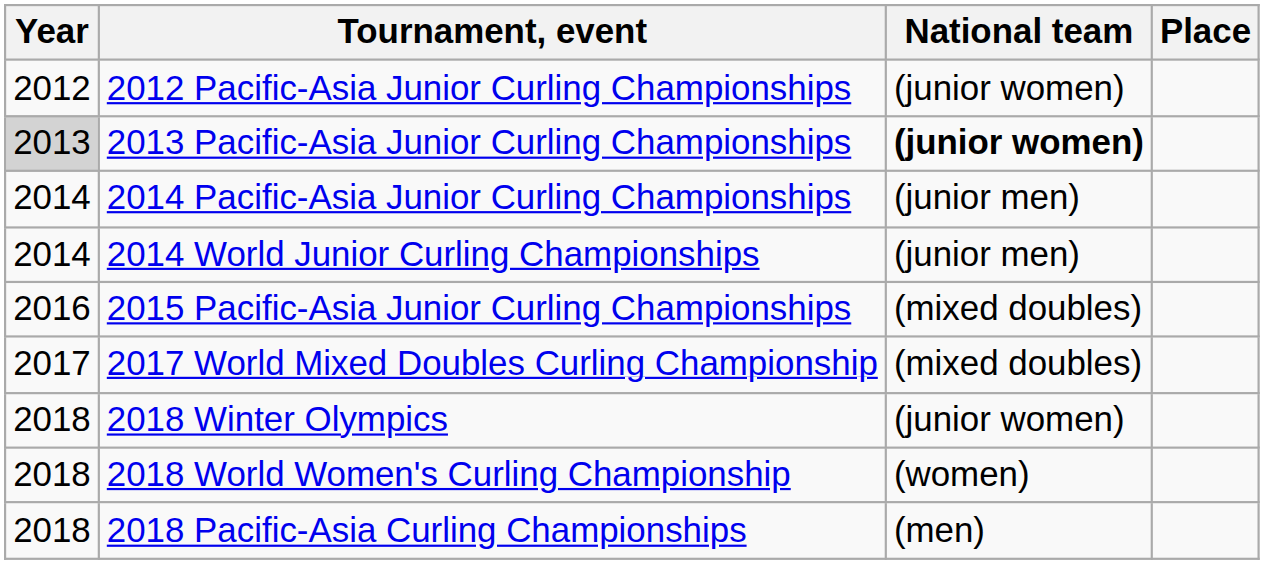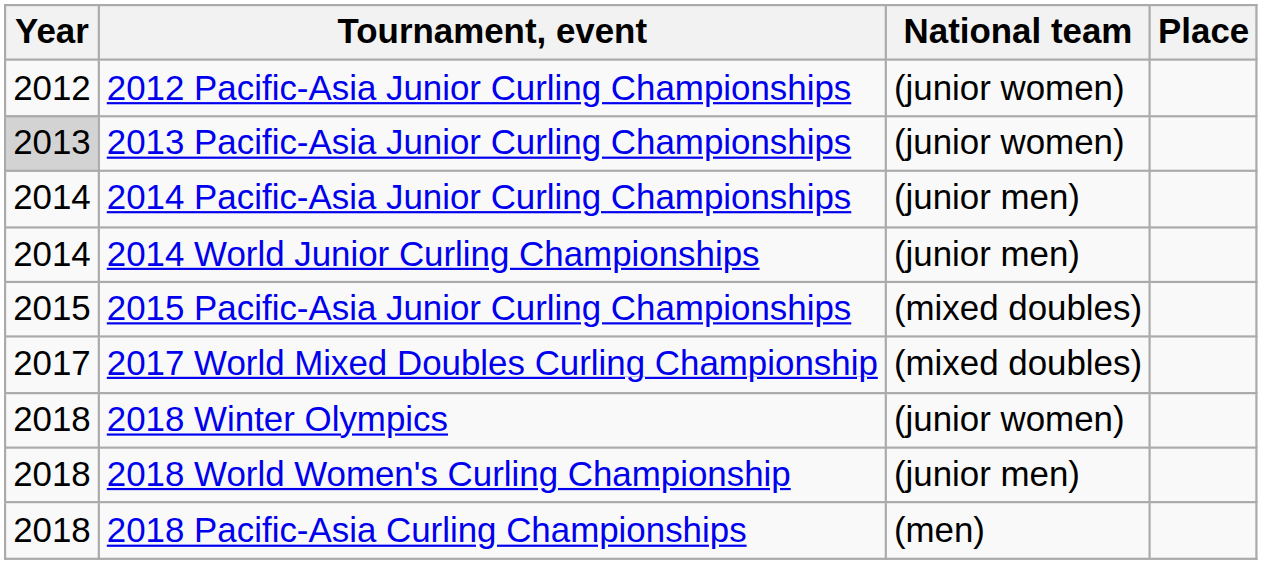 <table class="wikitable">
 <tr>
 <th scope="col">Year</th>
 <th scope="col">Tournament, event</th>
 <th scope="col">National team</th>
 <th scope="col">Place</th>
 </tr>
 <tr>
 <td>2012</td>
 <td><a href='#'>2012 Pacific-Asia Junior Curling Championships</a></td>
 <td> (junior women)</td>
 <td></td>
 </tr>
 <tr>
 <td style="background: lightgrey;">2013</td>
 <td><a href='#'>2013 Pacific-Asia Junior Curling Championships</a></td>
-<td><strong> (junior women)</strong></td>
+<td> (junior women)</td>
 <td></td>
 </tr>
 <tr>
 <td>2014</td>
 <td><a href='#'>2014 Pacific-Asia Junior Curling Championships</a></td>
 <td> (junior men)</td>
 <td></td>
 </tr>
 <tr>
 <td>2014</td>
 <td><a href='#'>2014 World Junior Curling Championships</a></td>
 <td> (junior men)</td>
 <td></td>
 </tr>
 <tr>
-<td>2016</td>
+<td>2015</td>
 <td><a href='#'>2015 Pacific-Asia Junior Curling Championships</a></td>
 <td> (mixed doubles)</td>
 <td></td>
 </tr>
 <tr>
 <td>2017</td>
 <td><a href='#'>2017 World Mixed Doubles Curling Championship</a></td>
 <td> (mixed doubles)</td>
 <td></td>
 </tr>
 <tr>
 <td>2018</td>
 <td><a href='#'>2018 Winter Olympics</a></td>
 <td> (junior women)</td>
 <td></td>
 </tr>
 <tr>
 <td>2018</td>
 <td><a href='#'>2018 World Women's Curling Championship</a></td>
-<td> (women)</td>
+<td> (junior men)</td>
 <td></td>
 </tr>
 <tr>
 <td>2018</td>
 <td><a href='#'>2018 Pacific-Asia Curling Championships</a></td>
 <td> (men)</td>
 <td></td>
 </tr>
 </table>
